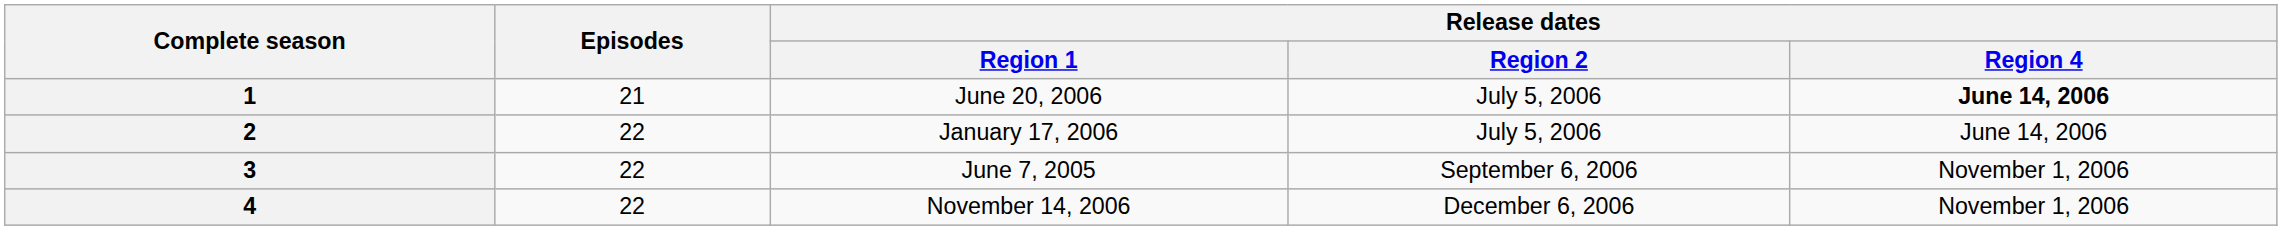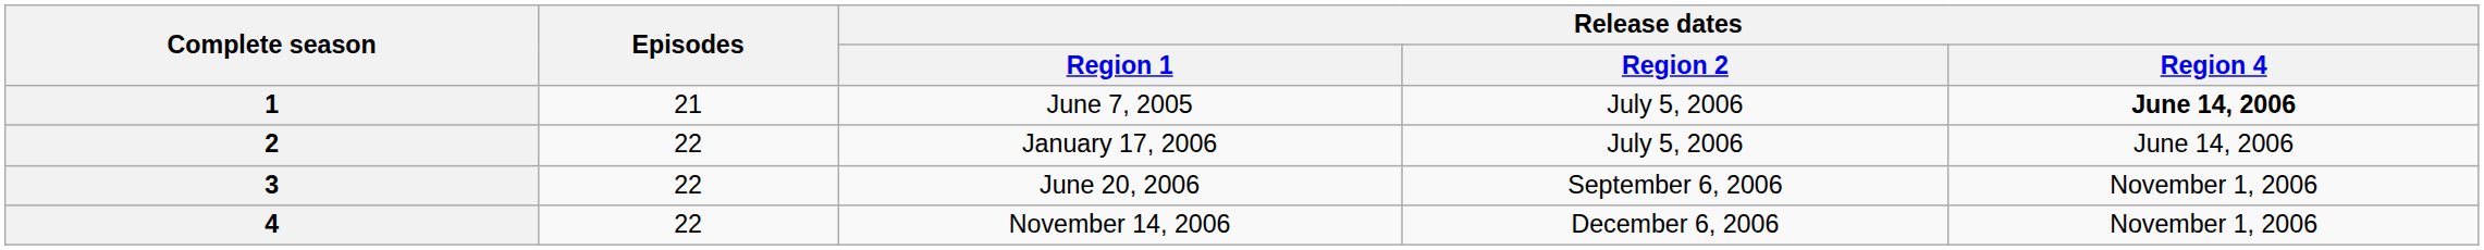 <table class="wikitable" style="width:99%;">
 <tr>
 <th rowspan="2">Complete season</th>
 <th rowspan="2">Episodes</th>
 <th colspan="3">Release dates</th>
 </tr>
 <tr>
 <th><a href='#'>Region 1</a></th>
 <th><a href='#'>Region 2</a></th>
 <th><a href='#'>Region 4</a></th>
 </tr>
 <tr>
 <th>1</th>
 <td style="text-align:center;">21</td>
-<td style="text-align:center">June 20, 2006</td>
+<td style="text-align:center">June 7, 2005</td>
 <td style="text-align:center">July 5, 2006</td>
 <td style="text-align:center"><strong>June 14, 2006</strong></td>
 </tr>
 <tr>
 <th>2</th>
 <td style="text-align:center;">22</td>
 <td style="text-align:center">January 17, 2006</td>
 <td style="text-align:center">July 5, 2006</td>
 <td style="text-align:center">June 14, 2006</td>
 </tr>
 <tr>
 <th>3</th>
 <td style="text-align:center;">22</td>
-<td style="text-align:center">June 7, 2005</td>
+<td style="text-align:center">June 20, 2006</td>
 <td style="text-align:center">September 6, 2006</td>
 <td style="text-align:center">November 1, 2006</td>
 </tr>
 <tr>
 <th>4</th>
 <td style="text-align:center;">22</td>
 <td style="text-align:center">November 14, 2006</td>
 <td style="text-align:center">December 6, 2006</td>
 <td style="text-align:center">November 1, 2006</td>
 </tr>
 </table>
